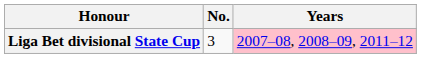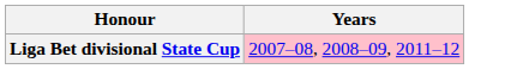 <table class="wikitable plainrowheaders">
 <tr>
 <th scope=col>Honour</th>
-<th scope=col>No.</th>
 <th scope=col>Years</th>
 </tr>
 <tr>
 <th scope=row>Liga Bet divisional <a href='#'>State Cup</a></th>
-<td>3</td>
 <td style="background: pink;"><a href='#'>2007–08</a>, <a href='#'>2008–09</a>, <a href='#'>2011–12</a></td>
 </tr>
 </table>
